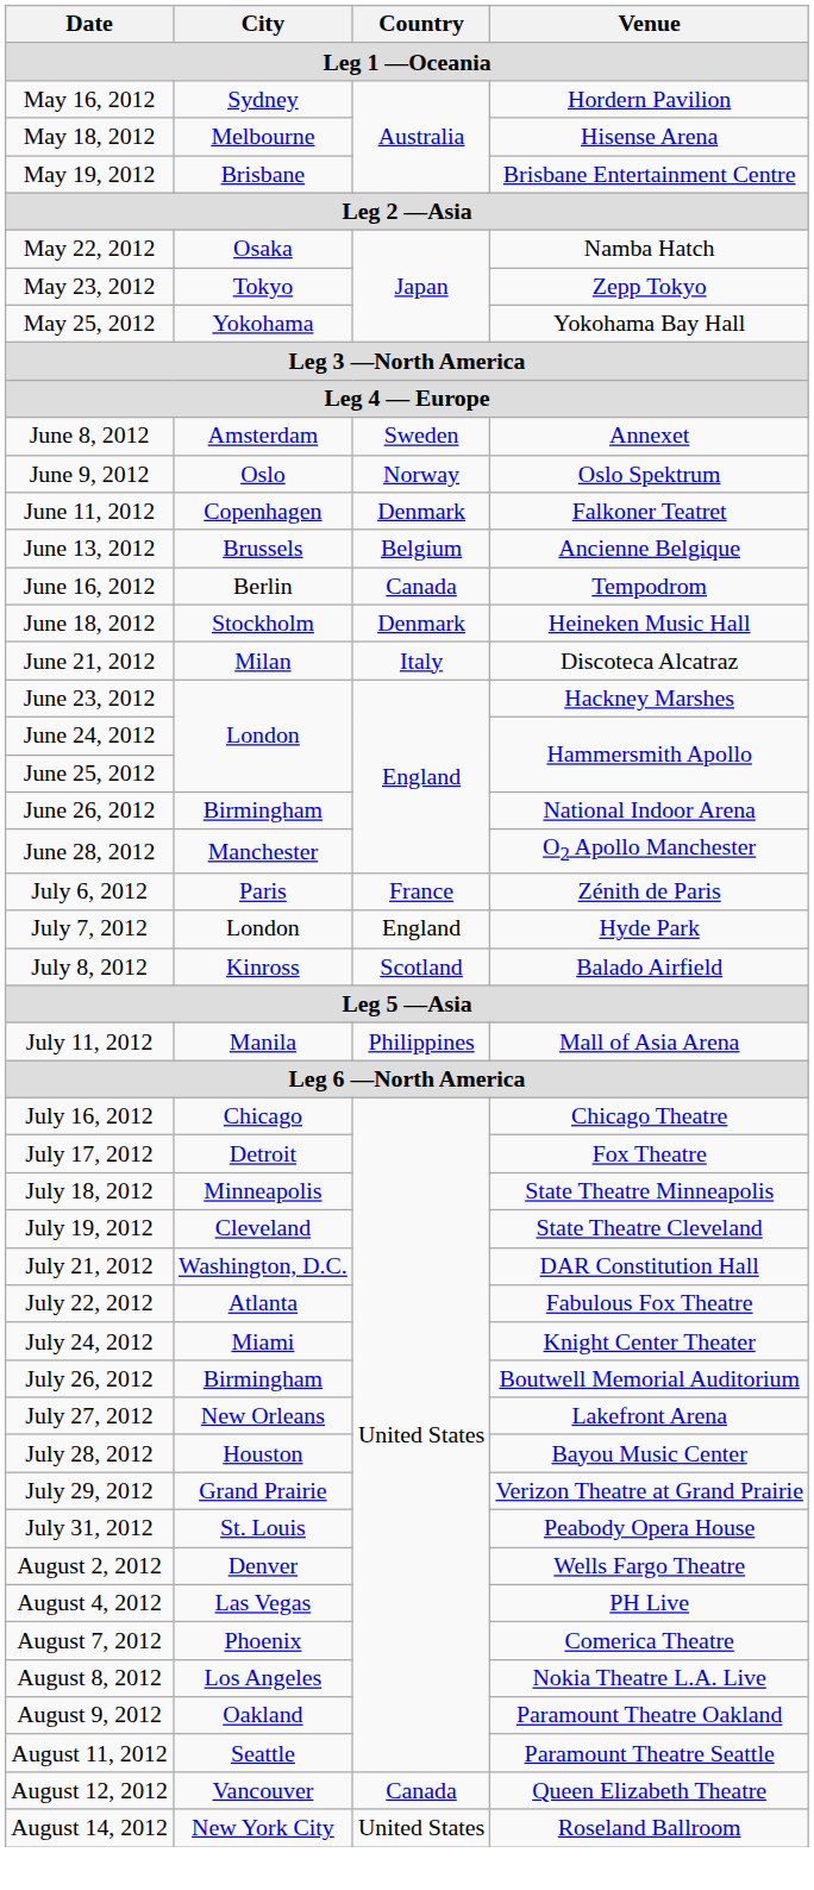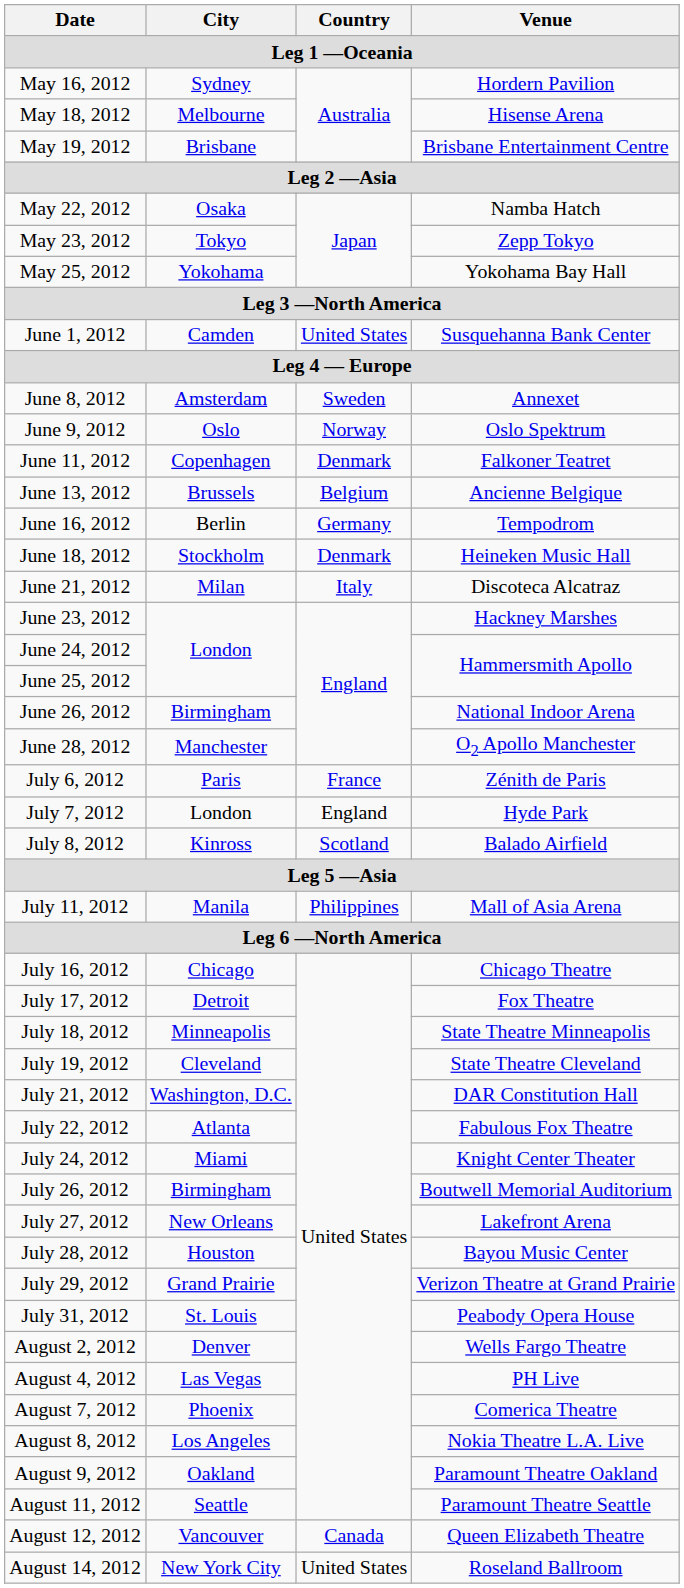 <table class="wikitable" style="text-align:center;">
 <tr>
 <th scope="col">Date</th>
 <th scope="col">City</th>
 <th scope="col">Country</th>
 <th scope="col">Venue</th>
 </tr>
 <tr style="background:#ddd;">
 <td colspan="4"><strong>Leg 1 —Oceania</strong></td>
 </tr>
 <tr>
 <td>May 16, 2012</td>
 <td><a href='#'>Sydney</a></td>
 <td rowspan="3"><a href='#'>Australia</a></td>
 <td><a href='#'>Hordern Pavilion</a></td>
 </tr>
 <tr>
 <td>May 18, 2012</td>
 <td><a href='#'>Melbourne</a></td>
 <td><a href='#'>Hisense Arena</a></td>
 </tr>
 <tr>
 <td>May 19, 2012</td>
 <td><a href='#'>Brisbane</a></td>
 <td><a href='#'>Brisbane Entertainment Centre</a></td>
 </tr>
 <tr style="background:#ddd;">
 <td colspan="4"><strong>Leg 2 —Asia</strong></td>
 </tr>
 <tr>
 <td>May 22, 2012</td>
 <td><a href='#'>Osaka</a></td>
 <td rowspan="3"><a href='#'>Japan</a></td>
 <td>Namba Hatch</td>
 </tr>
 <tr>
 <td>May 23, 2012</td>
 <td><a href='#'>Tokyo</a></td>
 <td><a href='#'>Zepp Tokyo</a></td>
 </tr>
 <tr>
 <td>May 25, 2012</td>
 <td><a href='#'>Yokohama</a></td>
 <td>Yokohama Bay Hall</td>
 </tr>
 <tr style="background:#ddd;">
 <td colspan="4"><strong>Leg 3 —North America</strong></td>
 </tr>
+<tr>
+<td>June 1, 2012 </td>
+<td><a href='#'>Camden</a></td>
+<td rowspan="1"><a href='#'>United States</a></td>
+<td><a href='#'>Susquehanna Bank Center</a></td>
+</tr>
 <tr style="background:#ddd;">
 <td colspan="4"><strong>Leg 4 — Europe</strong></td>
 </tr>
 <tr>
 <td>June 8, 2012</td>
 <td><a href='#'>Amsterdam</a></td>
 <td><a href='#'>Sweden</a></td>
 <td><a href='#'>Annexet</a></td>
 </tr>
 <tr>
 <td>June 9, 2012</td>
 <td><a href='#'>Oslo</a></td>
 <td><a href='#'>Norway</a></td>
 <td><a href='#'>Oslo Spektrum</a></td>
 </tr>
 <tr>
 <td>June 11, 2012</td>
 <td><a href='#'>Copenhagen</a></td>
 <td><a href='#'>Denmark</a></td>
 <td><a href='#'>Falkoner Teatret</a></td>
 </tr>
 <tr>
 <td>June 13, 2012</td>
 <td><a href='#'>Brussels</a></td>
 <td><a href='#'>Belgium</a></td>
 <td><a href='#'>Ancienne Belgique</a></td>
 </tr>
 <tr>
 <td>June 16, 2012</td>
 <td>Berlin</td>
-<td><a href='#'>Canada</a></td>
+<td><a href='#'>Germany</a></td>
 <td><a href='#'>Tempodrom</a></td>
 </tr>
 <tr>
 <td>June 18, 2012</td>
 <td><a href='#'>Stockholm</a></td>
 <td><a href='#'>Denmark</a></td>
 <td><a href='#'>Heineken Music Hall</a></td>
 </tr>
 <tr>
 <td>June 21, 2012</td>
 <td><a href='#'>Milan</a></td>
 <td><a href='#'>Italy</a></td>
 <td>Discoteca Alcatraz</td>
 </tr>
 <tr>
 <td>June 23, 2012</td>
 <td rowspan="3"><a href='#'>London</a></td>
 <td rowspan="5"><a href='#'>England</a></td>
 <td><a href='#'>Hackney Marshes</a></td>
 </tr>
 <tr>
 <td>June 24, 2012</td>
 <td rowspan="2"><a href='#'>Hammersmith Apollo</a></td>
 </tr>
 <tr>
 <td>June 25, 2012</td>
 </tr>
 <tr>
 <td>June 26, 2012</td>
 <td><a href='#'>Birmingham</a></td>
 <td><a href='#'>National Indoor Arena</a></td>
 </tr>
 <tr>
 <td>June 28, 2012</td>
 <td><a href='#'>Manchester</a></td>
 <td><a href='#'>O<sub>2</sub> Apollo Manchester</a></td>
 </tr>
 <tr>
 <td>July 6, 2012</td>
 <td><a href='#'>Paris</a></td>
 <td><a href='#'>France</a></td>
 <td><a href='#'>Zénith de Paris</a></td>
 </tr>
 <tr>
 <td>July 7, 2012</td>
 <td>London</td>
 <td>England</td>
 <td><a href='#'>Hyde Park</a></td>
 </tr>
 <tr>
 <td>July 8, 2012</td>
 <td><a href='#'>Kinross</a></td>
 <td><a href='#'>Scotland</a></td>
 <td><a href='#'>Balado Airfield</a></td>
 </tr>
 <tr style="background:#ddd;">
 <td colspan="4"><strong>Leg 5 —Asia</strong></td>
 </tr>
 <tr>
 <td>July 11, 2012</td>
 <td><a href='#'>Manila</a></td>
 <td><a href='#'>Philippines</a></td>
 <td><a href='#'>Mall of Asia Arena</a></td>
 </tr>
 <tr style="background:#ddd;">
 <td colspan="4"><strong>Leg 6 —North America</strong></td>
 </tr>
 <tr>
 <td>July 16, 2012</td>
 <td><a href='#'>Chicago</a></td>
 <td rowspan="18">United States</td>
 <td><a href='#'>Chicago Theatre</a></td>
 </tr>
 <tr>
 <td>July 17, 2012</td>
 <td><a href='#'>Detroit</a></td>
 <td><a href='#'>Fox Theatre</a></td>
 </tr>
 <tr>
 <td>July 18, 2012</td>
 <td><a href='#'>Minneapolis</a></td>
 <td><a href='#'>State Theatre Minneapolis</a></td>
 </tr>
 <tr>
 <td>July 19, 2012</td>
 <td><a href='#'>Cleveland</a></td>
 <td><a href='#'>State Theatre Cleveland</a></td>
 </tr>
 <tr>
 <td>July 21, 2012</td>
 <td><a href='#'>Washington, D.C.</a></td>
 <td><a href='#'>DAR Constitution Hall</a></td>
 </tr>
 <tr>
 <td>July 22, 2012</td>
 <td><a href='#'>Atlanta</a></td>
 <td><a href='#'>Fabulous Fox Theatre</a></td>
 </tr>
 <tr>
 <td>July 24, 2012</td>
 <td><a href='#'>Miami</a></td>
 <td><a href='#'>Knight Center Theater</a></td>
 </tr>
 <tr>
 <td>July 26, 2012</td>
 <td><a href='#'>Birmingham</a></td>
 <td><a href='#'>Boutwell Memorial Auditorium</a></td>
 </tr>
 <tr>
 <td>July 27, 2012</td>
 <td><a href='#'>New Orleans</a></td>
 <td><a href='#'>Lakefront Arena</a></td>
 </tr>
 <tr>
 <td>July 28, 2012</td>
 <td><a href='#'>Houston</a></td>
 <td><a href='#'>Bayou Music Center</a></td>
 </tr>
 <tr>
 <td>July 29, 2012</td>
 <td><a href='#'>Grand Prairie</a></td>
 <td><a href='#'>Verizon Theatre at Grand Prairie</a></td>
 </tr>
 <tr>
 <td>July 31, 2012</td>
 <td><a href='#'>St. Louis</a></td>
 <td><a href='#'>Peabody Opera House</a></td>
 </tr>
 <tr>
 <td>August 2, 2012</td>
 <td><a href='#'>Denver</a></td>
 <td><a href='#'>Wells Fargo Theatre</a></td>
 </tr>
 <tr>
 <td>August 4, 2012</td>
 <td><a href='#'>Las Vegas</a></td>
 <td><a href='#'>PH Live</a></td>
 </tr>
 <tr>
 <td>August 7, 2012</td>
 <td><a href='#'>Phoenix</a></td>
 <td><a href='#'>Comerica Theatre</a></td>
 </tr>
 <tr>
 <td>August 8, 2012</td>
 <td><a href='#'>Los Angeles</a></td>
 <td><a href='#'>Nokia Theatre L.A. Live</a></td>
 </tr>
 <tr>
 <td>August 9, 2012</td>
 <td><a href='#'>Oakland</a></td>
 <td><a href='#'>Paramount Theatre Oakland</a></td>
 </tr>
 <tr>
 <td>August 11, 2012</td>
 <td><a href='#'>Seattle</a></td>
 <td><a href='#'>Paramount Theatre Seattle</a></td>
 </tr>
 <tr>
 <td>August 12, 2012</td>
 <td><a href='#'>Vancouver</a></td>
 <td><a href='#'>Canada</a></td>
 <td><a href='#'>Queen Elizabeth Theatre</a></td>
 </tr>
 <tr>
 <td>August 14, 2012</td>
 <td><a href='#'>New York City</a></td>
 <td>United States</td>
 <td><a href='#'>Roseland Ballroom</a></td>
 </tr>
 </table>
